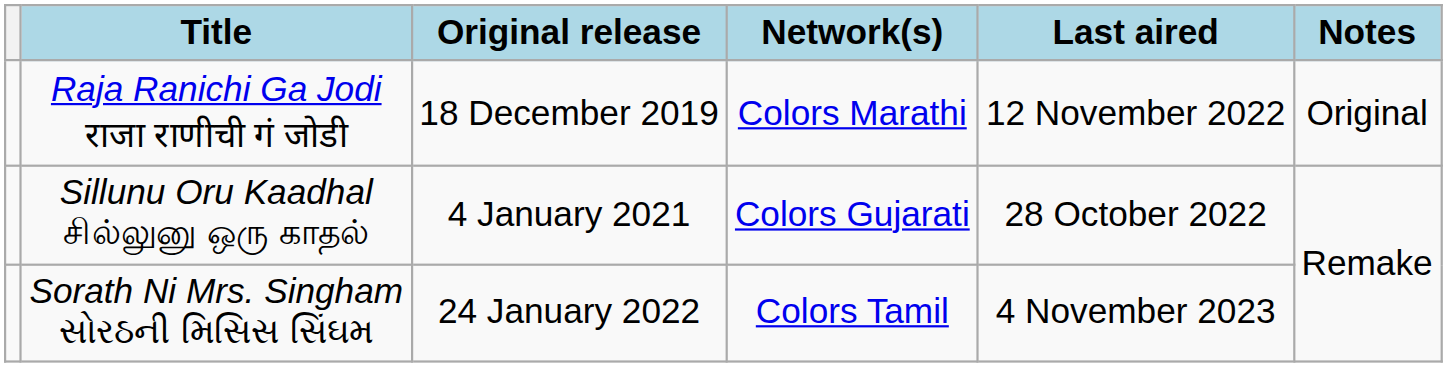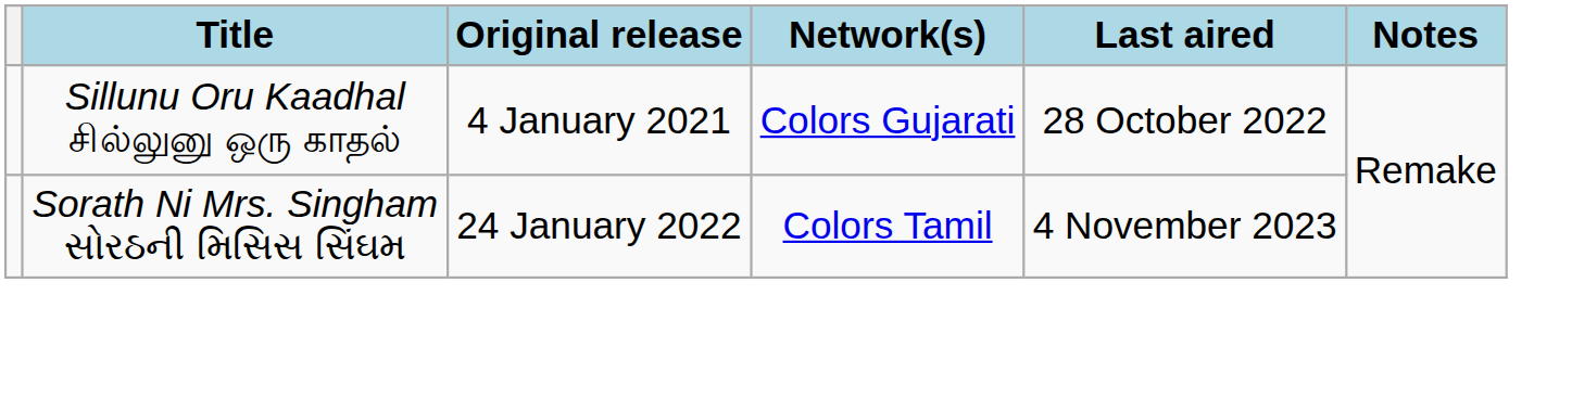 <table class="wikitable" style="text-align:center;">
 <tr>
 <th></th>
 <th style="background:LightBlue;">Title</th>
 <th style="background:LightBlue;">Original release</th>
 <th style="background:LightBlue;">Network(s)</th>
 <th style="background:LightBlue;">Last aired</th>
 <th style="background:LightBlue;">Notes</th>
-</tr>
-<tr>
-<td></td>
-<td><em><a href='#'>Raja Ranichi Ga Jodi</a></em> <br> राजा राणीची गं जोडी</td>
-<td>18 December 2019</td>
-<td><a href='#'>Colors Marathi</a></td>
-<td>12 November 2022</td>
-<td>Original</td>
 </tr>
 <tr>
 <td></td>
 <td><em>Sillunu Oru Kaadhal</em> <br> சில்லுனு ஒரு காதல்</td>
 <td>4 January 2021</td>
 <td><a href='#'>Colors Gujarati</a></td>
 <td>28 October 2022</td>
 <td rowspan="2">Remake</td>
 </tr>
 <tr>
 <td></td>
 <td><em>Sorath Ni Mrs. Singham</em> <br> સોરઠની મિસિસ સિંઘમ</td>
 <td>24 January 2022</td>
 <td><a href='#'>Colors Tamil</a></td>
 <td>4 November 2023</td>
 </tr>
 </table>
